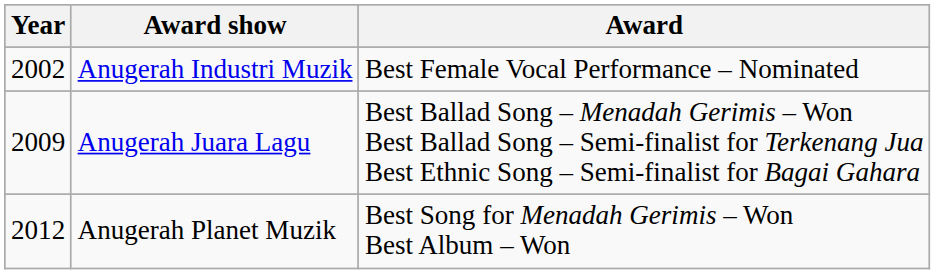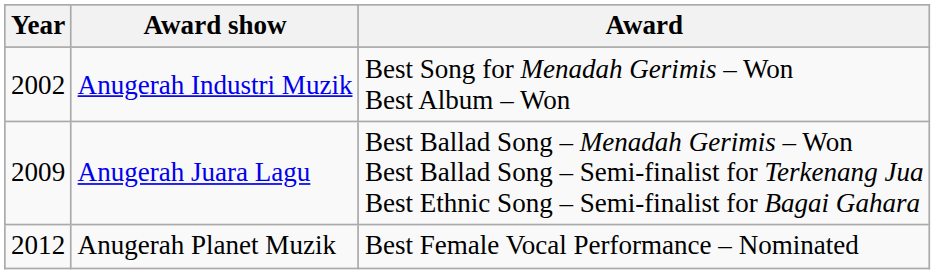 <table class="wikitable">
 <tr>
 <th>Year</th>
 <th>Award show</th>
 <th>Award</th>
 </tr>
 <tr>
 <td align="left">2002</td>
 <td align="left"><a href='#'>Anugerah Industri Muzik</a></td>
-<td align="left">Best Female Vocal Performance – Nominated</td>
+<td align="left">Best Song for <em>Menadah Gerimis</em> – Won <br> Best Album – Won</td>
 </tr>
 <tr>
 <td align="left">2009</td>
 <td align="left"><a href='#'>Anugerah Juara Lagu</a></td>
 <td align="left">Best Ballad Song – <em>Menadah Gerimis</em> – Won <br> Best Ballad Song – Semi-finalist for <em>Terkenang Jua</em> <br> Best Ethnic Song – Semi-finalist for <em>Bagai Gahara</em></td>
 </tr>
 <tr>
 <td align="left">2012</td>
 <td align="left">Anugerah Planet Muzik</td>
-<td align="left">Best Song for <em>Menadah Gerimis</em> – Won <br> Best Album – Won</td>
+<td align="left">Best Female Vocal Performance – Nominated</td>
 </tr>
 </table>
